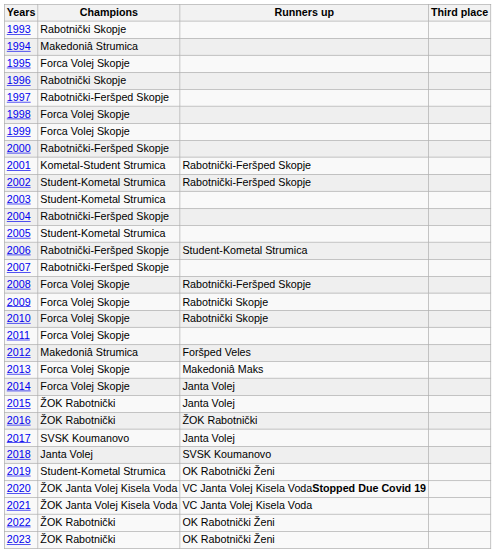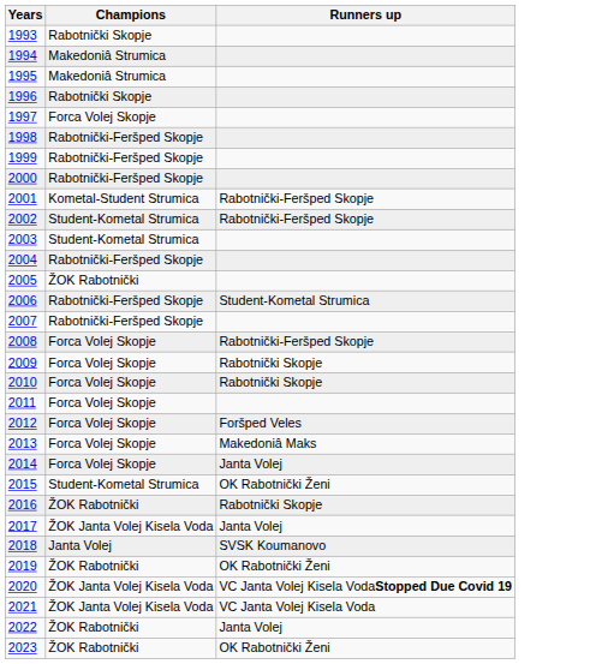 <table class="wikitable">
 <tr>
 <th>Years</th>
 <th>Champions</th>
 <th>Runners up</th>
-<th>Third place</th>
 </tr>
 <tr>
 <td><a href='#'>1993</a></td>
 <td>Rabotnički Skopje</td>
-<td></td>
 <td></td>
 </tr>
 <tr style="background:#EFEFEF">
 <td><a href='#'>1994</a></td>
 <td>Makedoniâ Strumica</td>
 <td></td>
-<td></td>
 </tr>
 <tr>
 <td><a href='#'>1995</a></td>
-<td>Forca Volej Skopje</td>
-<td></td>
+<td>Makedoniâ Strumica</td>
 <td></td>
 </tr>
 <tr style="background:#EFEFEF">
 <td><a href='#'>1996</a></td>
 <td>Rabotnički Skopje</td>
 <td></td>
-<td></td>
 </tr>
 <tr>
 <td><a href='#'>1997</a></td>
-<td>Rabotnički-Feršped Skopje</td>
-<td></td>
+<td>Forca Volej Skopje</td>
 <td></td>
 </tr>
 <tr style="background:#EFEFEF">
 <td><a href='#'>1998</a></td>
-<td>Forca Volej Skopje</td>
-<td></td>
+<td>Rabotnički-Feršped Skopje</td>
 <td></td>
 </tr>
 <tr>
 <td><a href='#'>1999</a></td>
-<td>Forca Volej Skopje</td>
-<td></td>
+<td>Rabotnički-Feršped Skopje</td>
 <td></td>
 </tr>
 <tr style="background:#EFEFEF">
 <td><a href='#'>2000</a></td>
 <td>Rabotnički-Feršped Skopje</td>
 <td></td>
-<td></td>
 </tr>
 <tr>
 <td><a href='#'>2001</a></td>
 <td>Kometal-Student Strumica</td>
 <td>Rabotnički-Feršped Skopje</td>
-<td></td>
 </tr>
 <tr style="background:#EFEFEF">
 <td><a href='#'>2002</a></td>
 <td>Student-Kometal Strumica</td>
 <td>Rabotnički-Feršped Skopje</td>
-<td></td>
 </tr>
 <tr>
 <td><a href='#'>2003</a></td>
 <td>Student-Kometal Strumica</td>
-<td></td>
 <td></td>
 </tr>
 <tr style="background:#EFEFEF">
 <td><a href='#'>2004</a></td>
 <td>Rabotnički-Feršped Skopje</td>
 <td></td>
-<td></td>
 </tr>
 <tr>
 <td><a href='#'>2005</a></td>
-<td>Student-Kometal Strumica</td>
-<td></td>
+<td>ŽOK Rabotnički</td>
 <td></td>
 </tr>
 <tr style="background:#EFEFEF">
 <td><a href='#'>2006</a></td>
 <td>Rabotnički-Feršped Skopje</td>
 <td>Student-Kometal Strumica</td>
-<td></td>
 </tr>
 <tr>
 <td><a href='#'>2007</a></td>
 <td>Rabotnički-Feršped Skopje</td>
-<td></td>
 <td></td>
 </tr>
 <tr style="background:#EFEFEF">
 <td><a href='#'>2008</a></td>
 <td>Forca Volej Skopje</td>
 <td>Rabotnički-Feršped Skopje</td>
-<td></td>
 </tr>
 <tr>
 <td><a href='#'>2009</a></td>
 <td>Forca Volej Skopje</td>
 <td>Rabotnički Skopje</td>
-<td></td>
 </tr>
 <tr style="background:#EFEFEF">
 <td><a href='#'>2010</a></td>
 <td>Forca Volej Skopje</td>
 <td>Rabotnički Skopje</td>
-<td></td>
 </tr>
 <tr>
 <td><a href='#'>2011</a></td>
 <td>Forca Volej Skopje</td>
 <td></td>
-<td></td>
 </tr>
 <tr style="background:#EFEFEF">
 <td><a href='#'>2012</a></td>
-<td>Makedoniâ Strumica</td>
+<td>Forca Volej Skopje</td>
 <td>Foršped Veles</td>
-<td></td>
 </tr>
 <tr>
 <td><a href='#'>2013</a></td>
 <td>Forca Volej Skopje</td>
 <td>Makedoniâ Maks</td>
-<td></td>
 </tr>
 <tr style="background:#EFEFEF">
 <td><a href='#'>2014</a></td>
 <td>Forca Volej Skopje</td>
 <td>Janta Volej</td>
-<td></td>
 </tr>
 <tr>
 <td><a href='#'>2015</a></td>
-<td>ŽOK Rabotnički</td>
-<td>Janta Volej</td>
-<td></td>
+<td>Student-Kometal Strumica</td>
+<td>OK Rabotnički Ženi</td>
 </tr>
 <tr style="background:#EFEFEF">
 <td><a href='#'>2016</a></td>
 <td>ŽOK Rabotnički</td>
-<td>ŽOK Rabotnički</td>
-<td></td>
+<td>Rabotnički Skopje</td>
 </tr>
 <tr>
 <td><a href='#'>2017</a></td>
-<td>SVSK Koumanovo</td>
+<td>ŽOK Janta Volej Kisela Voda</td>
 <td>Janta Volej</td>
-<td></td>
 </tr>
 <tr style="background:#EFEFEF">
 <td><a href='#'>2018</a></td>
 <td>Janta Volej</td>
 <td>SVSK Koumanovo</td>
-<td></td>
 </tr>
 <tr>
 <td><a href='#'>2019</a></td>
-<td>Student-Kometal Strumica</td>
+<td>ŽOK Rabotnički</td>
 <td>OK Rabotnički Ženi</td>
-<td></td>
 </tr>
 <tr>
 <td><a href='#'>2020</a></td>
 <td>ŽOK Janta Volej Kisela Voda</td>
 <td>VC Janta Volej Kisela Voda<strong>Stopped Due Covid 19</strong></td>
-<td></td>
 </tr>
 <tr>
 <td><a href='#'>2021</a></td>
 <td>ŽOK Janta Volej Kisela Voda</td>
 <td>VC Janta Volej Kisela Voda</td>
-<td></td>
 </tr>
 <tr>
 <td><a href='#'>2022</a></td>
 <td>ŽOK Rabotnički</td>
-<td>OK Rabotnički Ženi</td>
-<td></td>
+<td>Janta Volej</td>
 </tr>
 <tr>
 <td><a href='#'>2023</a></td>
 <td>ŽOK Rabotnički</td>
 <td>OK Rabotnički Ženi</td>
-<td></td>
 </tr>
 </table>
